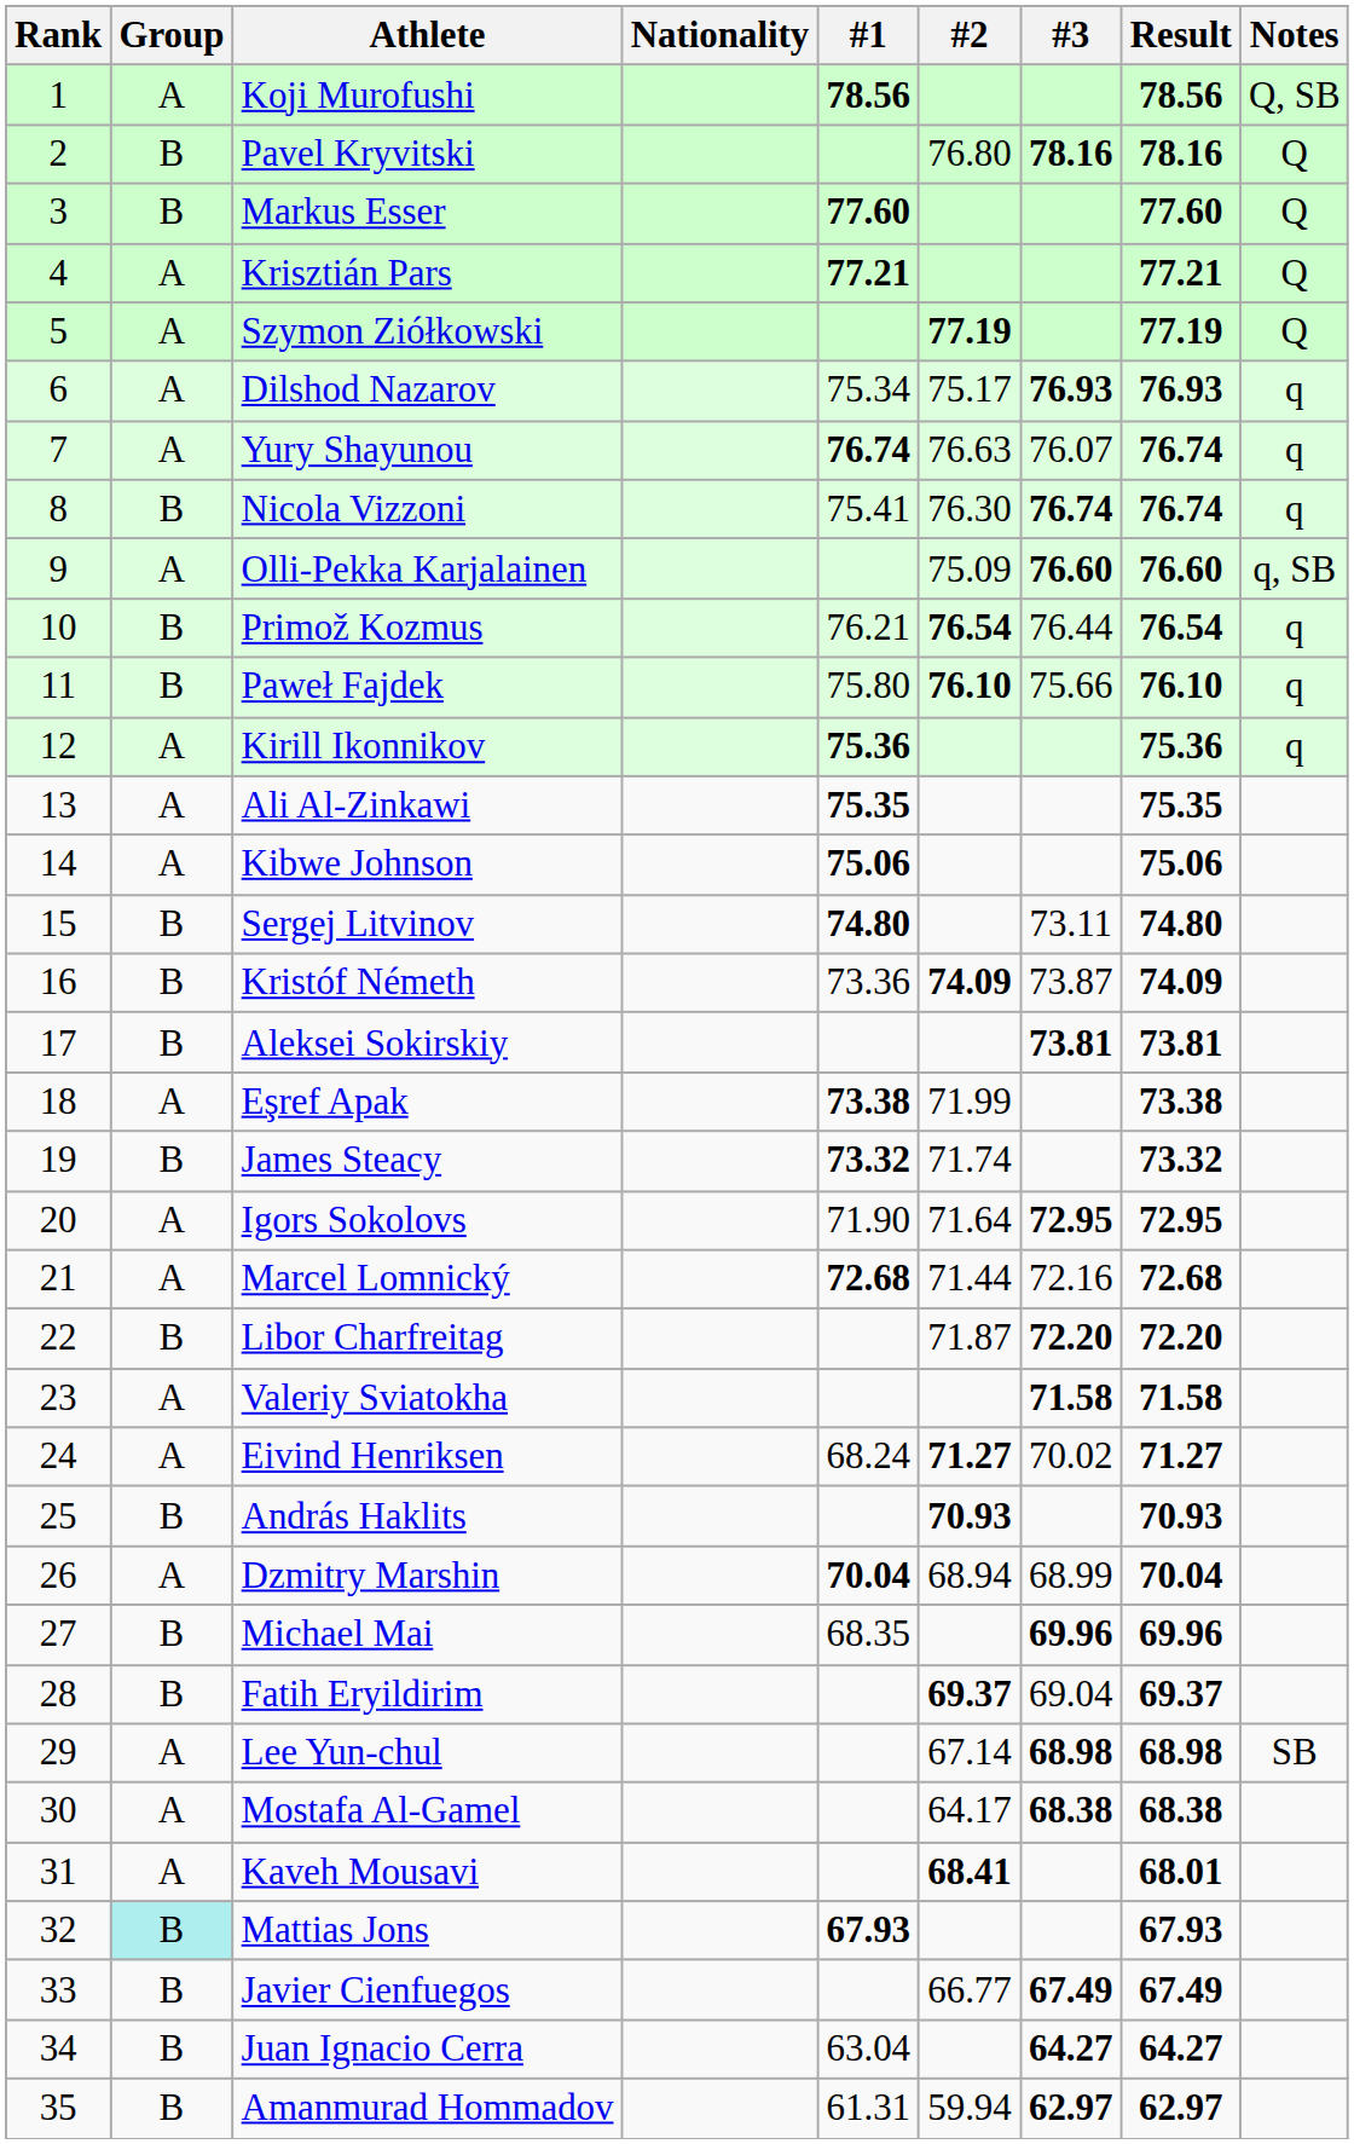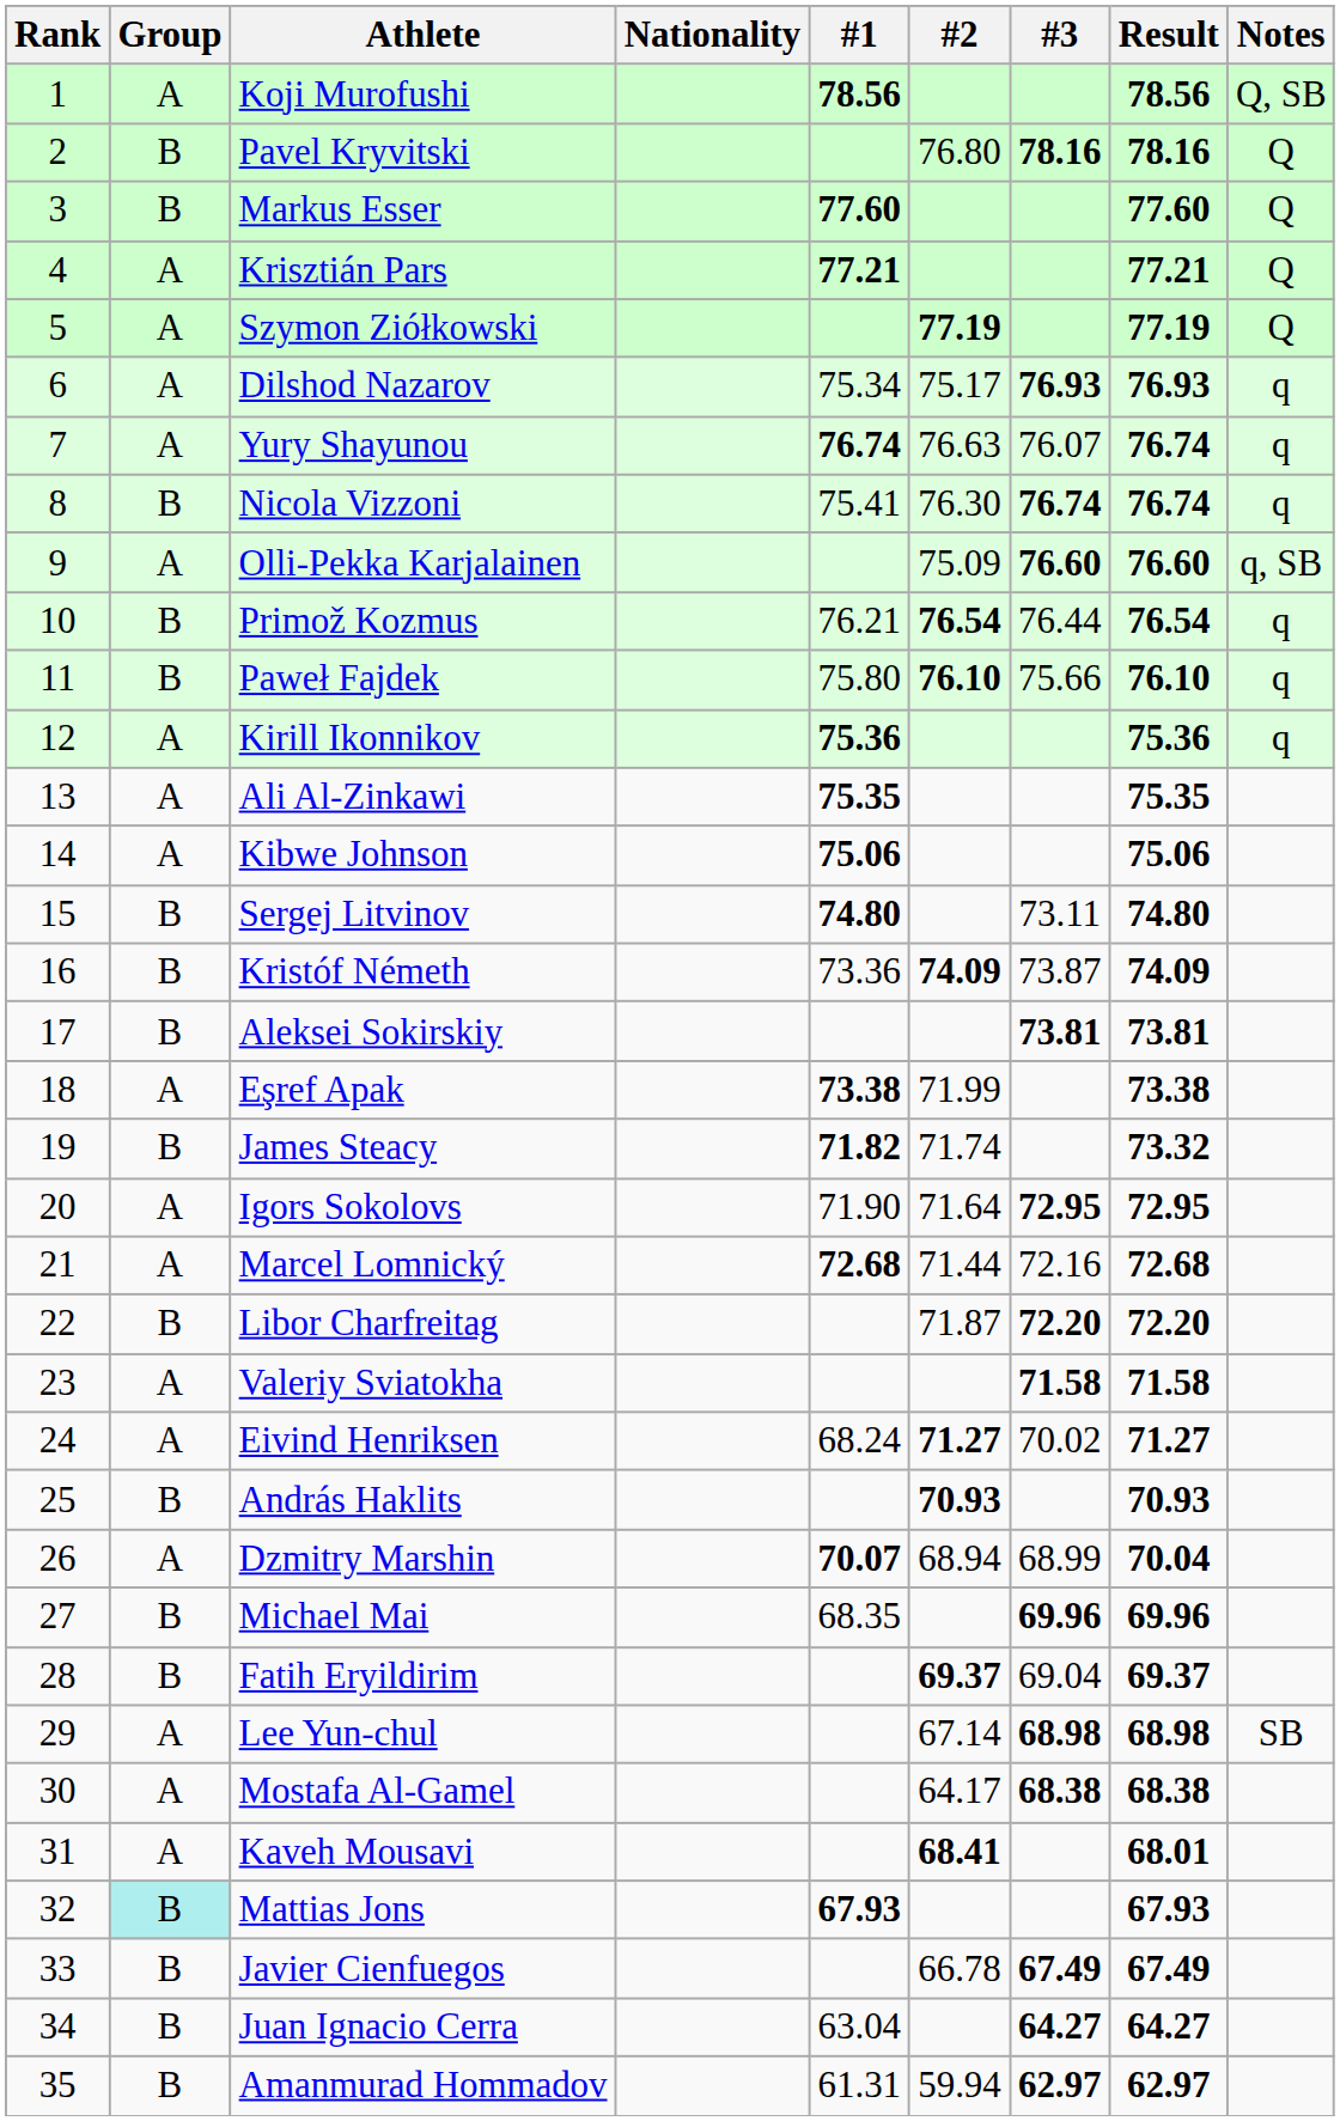 <table class="wikitable sortable" style="text-align:center">
 <tr>
 <th>Rank</th>
 <th>Group</th>
 <th>Athlete</th>
 <th>Nationality</th>
 <th>#1</th>
 <th>#2</th>
 <th>#3</th>
 <th>Result</th>
 <th>Notes</th>
 </tr>
 <tr bgcolor=ccffcc>
 <td>1</td>
 <td>A</td>
 <td align=left><a href='#'>Koji Murofushi</a></td>
 <td align=left></td>
 <td><strong>78.56</strong></td>
 <td></td>
 <td></td>
 <td><strong>78.56</strong></td>
 <td>Q, SB</td>
 </tr>
 <tr bgcolor=ccffcc>
 <td>2</td>
 <td>B</td>
 <td align=left><a href='#'>Pavel Kryvitski</a></td>
 <td align=left></td>
 <td></td>
 <td>76.80</td>
 <td><strong>78.16</strong></td>
 <td><strong>78.16</strong></td>
 <td>Q</td>
 </tr>
 <tr bgcolor=ccffcc>
 <td>3</td>
 <td>B</td>
 <td align=left><a href='#'>Markus Esser</a></td>
 <td align=left></td>
 <td><strong>77.60</strong></td>
 <td></td>
 <td></td>
 <td><strong>77.60</strong></td>
 <td>Q</td>
 </tr>
 <tr bgcolor=ccffcc>
 <td>4</td>
 <td>A</td>
 <td align=left><a href='#'>Krisztián Pars</a></td>
 <td align=left></td>
 <td><strong>77.21</strong></td>
 <td></td>
 <td></td>
 <td><strong>77.21</strong></td>
 <td>Q</td>
 </tr>
 <tr bgcolor=ccffcc>
 <td>5</td>
 <td>A</td>
 <td align=left><a href='#'>Szymon Ziółkowski</a></td>
 <td align=left></td>
 <td></td>
 <td><strong>77.19</strong></td>
 <td></td>
 <td><strong>77.19</strong></td>
 <td>Q</td>
 </tr>
 <tr bgcolor=ddffdd>
 <td>6</td>
 <td>A</td>
 <td align=left><a href='#'>Dilshod Nazarov</a></td>
 <td align=left></td>
 <td>75.34</td>
 <td>75.17</td>
 <td><strong>76.93</strong></td>
 <td><strong>76.93</strong></td>
 <td>q</td>
 </tr>
 <tr bgcolor=ddffdd>
 <td>7</td>
 <td>A</td>
 <td align=left><a href='#'>Yury Shayunou</a></td>
 <td align=left></td>
 <td><strong>76.74</strong></td>
 <td>76.63</td>
 <td>76.07</td>
 <td><strong>76.74</strong></td>
 <td>q</td>
 </tr>
 <tr bgcolor=ddffdd>
 <td>8</td>
 <td>B</td>
 <td align=left><a href='#'>Nicola Vizzoni</a></td>
 <td align=left></td>
 <td>75.41</td>
 <td>76.30</td>
 <td><strong>76.74</strong></td>
 <td><strong>76.74</strong></td>
 <td>q</td>
 </tr>
 <tr bgcolor=ddffdd>
 <td>9</td>
 <td>A</td>
 <td align=left><a href='#'>Olli-Pekka Karjalainen</a></td>
 <td align=left></td>
 <td></td>
 <td>75.09</td>
 <td><strong>76.60</strong></td>
 <td><strong>76.60</strong></td>
 <td>q, SB</td>
 </tr>
 <tr bgcolor=ddffdd>
 <td>10</td>
 <td>B</td>
 <td align=left><a href='#'>Primož Kozmus</a></td>
 <td align=left></td>
 <td>76.21</td>
 <td><strong>76.54</strong></td>
 <td>76.44</td>
 <td><strong>76.54</strong></td>
 <td>q</td>
 </tr>
 <tr bgcolor=ddffdd>
 <td>11</td>
 <td>B</td>
 <td align=left><a href='#'>Paweł Fajdek</a></td>
 <td align=left></td>
 <td>75.80</td>
 <td><strong>76.10</strong></td>
 <td>75.66</td>
 <td><strong>76.10</strong></td>
 <td>q</td>
 </tr>
 <tr bgcolor=ddffdd>
 <td>12</td>
 <td>A</td>
 <td align=left><a href='#'>Kirill Ikonnikov</a></td>
 <td align=left></td>
 <td><strong>75.36</strong></td>
 <td></td>
 <td></td>
 <td><strong>75.36</strong></td>
 <td>q</td>
 </tr>
 <tr>
 <td>13</td>
 <td>A</td>
 <td align=left><a href='#'>Ali Al-Zinkawi</a></td>
 <td align=left></td>
 <td><strong>75.35</strong></td>
 <td></td>
 <td></td>
 <td><strong>75.35</strong></td>
 <td></td>
 </tr>
 <tr>
 <td>14</td>
 <td>A</td>
 <td align=left><a href='#'>Kibwe Johnson</a></td>
 <td align=left></td>
 <td><strong>75.06</strong></td>
 <td></td>
 <td></td>
 <td><strong>75.06</strong></td>
 <td></td>
 </tr>
 <tr>
 <td>15</td>
 <td>B</td>
 <td align=left><a href='#'>Sergej Litvinov</a></td>
 <td align=left></td>
 <td><strong>74.80</strong></td>
 <td></td>
 <td>73.11</td>
 <td><strong>74.80</strong></td>
 <td></td>
 </tr>
 <tr>
 <td>16</td>
 <td>B</td>
 <td align=left><a href='#'>Kristóf Németh</a></td>
 <td align=left></td>
 <td>73.36</td>
 <td><strong>74.09</strong></td>
 <td>73.87</td>
 <td><strong>74.09</strong></td>
 <td></td>
 </tr>
 <tr>
 <td>17</td>
 <td>B</td>
 <td align=left><a href='#'>Aleksei Sokirskiy</a></td>
 <td align=left></td>
 <td></td>
 <td></td>
 <td><strong>73.81</strong></td>
 <td><strong>73.81</strong></td>
 <td></td>
 </tr>
 <tr>
 <td>18</td>
 <td>A</td>
 <td align=left><a href='#'>Eşref Apak</a></td>
 <td align=left></td>
 <td><strong>73.38</strong></td>
 <td>71.99</td>
 <td></td>
 <td><strong>73.38</strong></td>
 <td></td>
 </tr>
 <tr>
 <td>19</td>
 <td>B</td>
 <td align=left><a href='#'>James Steacy</a></td>
 <td align=left></td>
-<td><strong>73.32</strong></td>
+<td><strong>71.82</strong></td>
 <td>71.74</td>
 <td></td>
 <td><strong>73.32</strong></td>
 <td></td>
 </tr>
 <tr>
 <td>20</td>
 <td>A</td>
 <td align=left><a href='#'>Igors Sokolovs</a></td>
 <td align=left></td>
 <td>71.90</td>
 <td>71.64</td>
 <td><strong>72.95</strong></td>
 <td><strong>72.95</strong></td>
 <td></td>
 </tr>
 <tr>
 <td>21</td>
 <td>A</td>
 <td align=left><a href='#'>Marcel Lomnický</a></td>
 <td align=left></td>
 <td><strong>72.68</strong></td>
 <td>71.44</td>
 <td>72.16</td>
 <td><strong>72.68</strong></td>
 <td></td>
 </tr>
 <tr>
 <td>22</td>
 <td>B</td>
 <td align=left><a href='#'>Libor Charfreitag</a></td>
 <td align=left></td>
 <td></td>
 <td>71.87</td>
 <td><strong>72.20</strong></td>
 <td><strong>72.20</strong></td>
 <td></td>
 </tr>
 <tr>
 <td>23</td>
 <td>A</td>
 <td align=left><a href='#'>Valeriy Sviatokha</a></td>
 <td align=left></td>
 <td></td>
 <td></td>
 <td><strong>71.58</strong></td>
 <td><strong>71.58</strong></td>
 <td></td>
 </tr>
 <tr>
 <td>24</td>
 <td>A</td>
 <td align=left><a href='#'>Eivind Henriksen</a></td>
 <td align=left></td>
 <td>68.24</td>
 <td><strong>71.27</strong></td>
 <td>70.02</td>
 <td><strong>71.27</strong></td>
 <td></td>
 </tr>
 <tr>
 <td>25</td>
 <td>B</td>
 <td align=left><a href='#'>András Haklits</a></td>
 <td align=left></td>
 <td></td>
 <td><strong>70.93</strong></td>
 <td></td>
 <td><strong>70.93</strong></td>
 <td></td>
 </tr>
 <tr>
 <td>26</td>
 <td>A</td>
 <td align=left><a href='#'>Dzmitry Marshin</a></td>
 <td align=left></td>
-<td><strong>70.04</strong></td>
+<td><strong>70.07</strong></td>
 <td>68.94</td>
 <td>68.99</td>
 <td><strong>70.04</strong></td>
 <td></td>
 </tr>
 <tr>
 <td>27</td>
 <td>B</td>
 <td align=left><a href='#'>Michael Mai</a></td>
 <td align=left></td>
 <td>68.35</td>
 <td></td>
 <td><strong>69.96</strong></td>
 <td><strong>69.96</strong></td>
 <td></td>
 </tr>
 <tr>
 <td>28</td>
 <td>B</td>
 <td align=left><a href='#'>Fatih Eryildirim</a></td>
 <td align=left></td>
 <td></td>
 <td><strong>69.37</strong></td>
 <td>69.04</td>
 <td><strong>69.37</strong></td>
 <td></td>
 </tr>
 <tr>
 <td>29</td>
 <td>A</td>
 <td align=left><a href='#'>Lee Yun-chul</a></td>
 <td align=left></td>
 <td></td>
 <td>67.14</td>
 <td><strong>68.98</strong></td>
 <td><strong>68.98</strong></td>
 <td>SB</td>
 </tr>
 <tr>
 <td>30</td>
 <td>A</td>
 <td align=left><a href='#'>Mostafa Al-Gamel</a></td>
 <td align=left></td>
 <td></td>
 <td>64.17</td>
 <td><strong>68.38</strong></td>
 <td><strong>68.38</strong></td>
 <td></td>
 </tr>
 <tr>
 <td>31</td>
 <td>A</td>
 <td align=left><a href='#'>Kaveh Mousavi</a></td>
 <td align=left></td>
 <td></td>
 <td><strong>68.41</strong></td>
 <td></td>
 <td><strong>68.01</strong></td>
 <td></td>
 </tr>
 <tr>
 <td>32</td>
 <td style="background: paleturquoise;">B</td>
 <td align=left><a href='#'>Mattias Jons</a></td>
 <td align=left></td>
 <td><strong>67.93</strong></td>
 <td></td>
 <td></td>
 <td><strong>67.93</strong></td>
 <td></td>
 </tr>
 <tr>
 <td>33</td>
 <td>B</td>
 <td align=left><a href='#'>Javier Cienfuegos</a></td>
 <td align=left></td>
 <td></td>
-<td>66.77</td>
+<td>66.78</td>
 <td><strong>67.49</strong></td>
 <td><strong>67.49</strong></td>
 <td></td>
 </tr>
 <tr>
 <td>34</td>
 <td>B</td>
 <td align=left><a href='#'>Juan Ignacio Cerra</a></td>
 <td align=left></td>
 <td>63.04</td>
 <td></td>
 <td><strong>64.27</strong></td>
 <td><strong>64.27</strong></td>
 <td></td>
 </tr>
 <tr>
 <td>35</td>
 <td>B</td>
 <td align=left><a href='#'>Amanmurad Hommadov</a></td>
 <td align=left></td>
 <td>61.31</td>
 <td>59.94</td>
 <td><strong>62.97</strong></td>
 <td><strong>62.97</strong></td>
 <td></td>
 </tr>
 </table>
